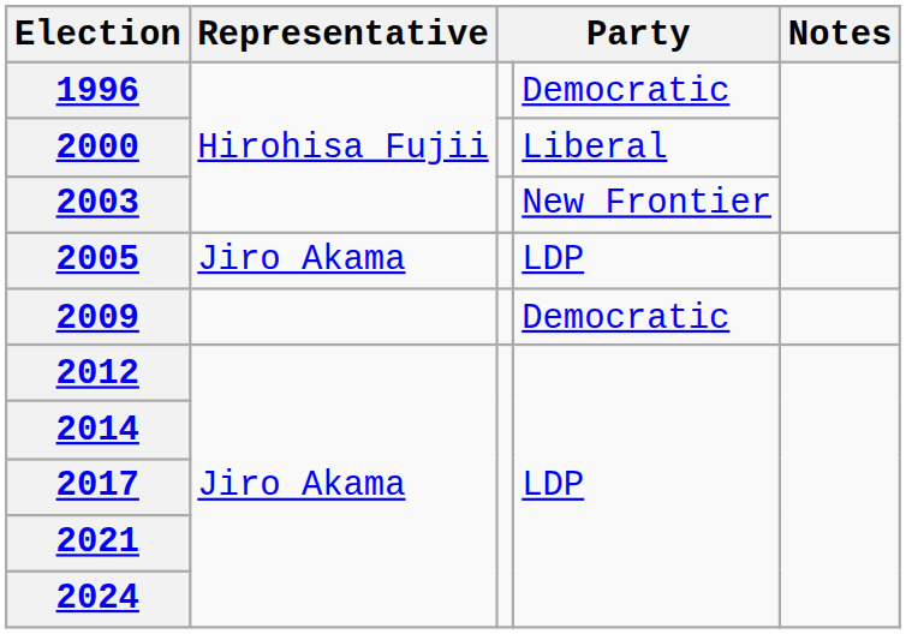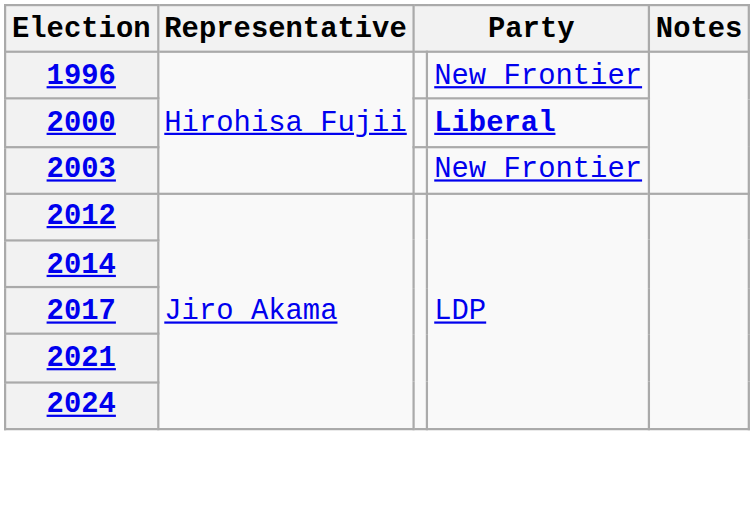 <table class=wikitable>
 <tr valign=bottom>
 <th>Election</th>
 <th>Representative</th>
 <th colspan=2>Party</th>
 <th>Notes</th>
 </tr>
 <tr>
 <th><a href='#'>1996</a></th>
 <td rowspan=3><a href='#'>Hirohisa Fujii</a></td>
 <td bgcolor=></td>
-<td><a href='#'>Democratic</a></td>
+<td><a href='#'>New Frontier</a></td>
 <td rowspan=3></td>
 </tr>
 <tr>
 <th><a href='#'>2000</a></th>
 <td bgcolor=></td>
-<td><a href='#'>Liberal</a></td>
+<td><strong><a href='#'>Liberal</a></strong></td>
 </tr>
 <tr>
 <th><a href='#'>2003</a></th>
 <td bgcolor=></td>
 <td><a href='#'>New Frontier</a></td>
-</tr>
-<tr>
-<th><a href='#'>2005</a></th>
-<td><a href='#'>Jiro Akama</a></td>
-<td bgcolor=></td>
-<td><a href='#'>LDP</a></td>
-<td></td>
-</tr>
-<tr>
-<th><a href='#'>2009</a></th>
-<td></td>
-<td bgcolor=></td>
-<td><a href='#'>Democratic</a></td>
-<td></td>
 </tr>
 <tr>
 <th><a href='#'>2012</a></th>
 <td rowspan=5><a href='#'>Jiro Akama</a></td>
 <td rowspan=5 bgcolor=></td>
 <td rowspan=5><a href='#'>LDP</a></td>
 <td rowspan=5></td>
 </tr>
 <tr>
 <th><a href='#'>2014</a></th>
 </tr>
 <tr>
 <th><a href='#'>2017</a></th>
 </tr>
 <tr>
 <th><a href='#'>2021</a></th>
 </tr>
 <tr>
 <th><a href='#'>2024</a></th>
 </tr>
 </table>
